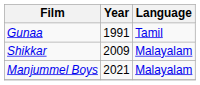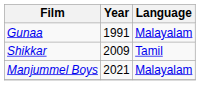 <table class="wikitable sortable static-row-numbers static-row-header-text hover-highlight" "style="font-size: 100%">
 <tr>
 <th class="unsortable">Film</th>
 <th>Year</th>
 <th>Language</th>
 </tr>
 <tr>
 <td><em><a href='#'>Gunaa</a></em></td>
 <td>1991</td>
-<td><a href='#'>Tamil</a></td>
+<td><a href='#'>Malayalam</a></td>
 </tr>
 <tr>
 <td><em><a href='#'>Shikkar</a></em></td>
 <td>2009</td>
-<td><a href='#'>Malayalam</a></td>
+<td><a href='#'>Tamil</a></td>
 </tr>
 <tr>
 <td><em><a href='#'>Manjummel Boys</a></em></td>
 <td>2021</td>
 <td><a href='#'>Malayalam</a></td>
 </tr>
 <tr>
 </tr>
 </table>
